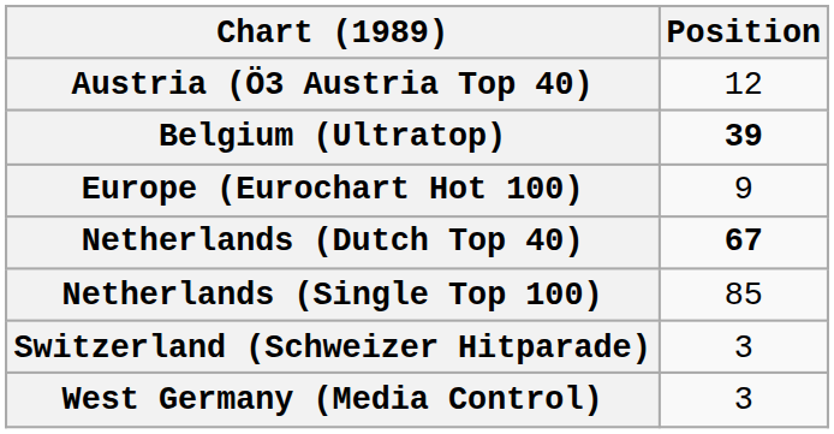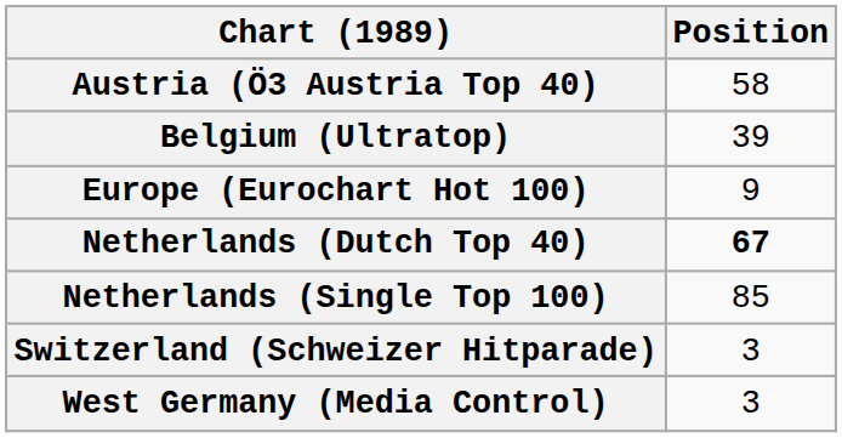 <table class="wikitable sortable plainrowheaders" style="text-align:center">
 <tr>
 <th>Chart (1989)</th>
 <th>Position</th>
 </tr>
 <tr>
 <th scope="row">Austria (Ö3 Austria Top 40)</th>
-<td>12</td>
+<td>58</td>
 </tr>
 <tr>
 <th scope="row">Belgium (Ultratop)</th>
-<td><strong>39</strong></td>
+<td>39</td>
 </tr>
 <tr>
 <th scope="row">Europe (Eurochart Hot 100)</th>
 <td>9</td>
 </tr>
 <tr>
 <th scope="row">Netherlands (Dutch Top 40)</th>
 <td><strong>67</strong></td>
 </tr>
 <tr>
 <th scope="row">Netherlands (Single Top 100)</th>
 <td>85</td>
 </tr>
 <tr>
 <th scope="row">Switzerland (Schweizer Hitparade)</th>
 <td>3</td>
 </tr>
 <tr>
 <th scope="row">West Germany (Media Control)</th>
 <td>3</td>
 </tr>
 </table>
